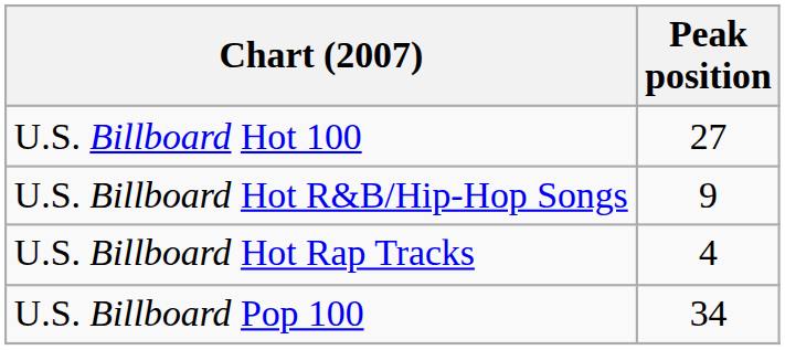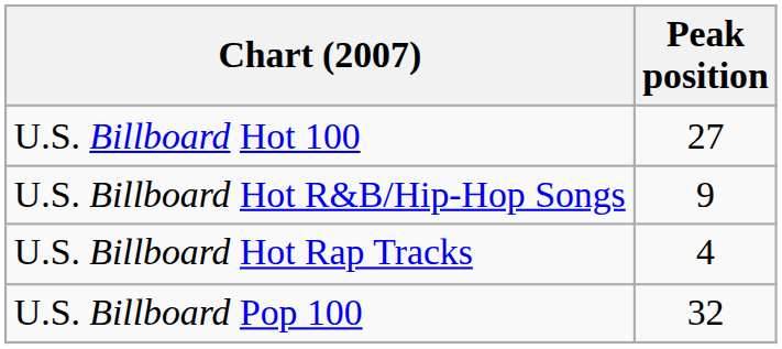 <table class="wikitable">
 <tr>
 <th align="left">Chart (2007)</th>
 <th align="center">Peak<br>position</th>
 </tr>
 <tr>
 <td align="left">U.S. <em><a href='#'>Billboard</a></em> <a href='#'>Hot 100</a></td>
 <td align="center">27</td>
 </tr>
 <tr>
 <td align="left">U.S. <em>Billboard</em> <a href='#'>Hot R&B/Hip-Hop Songs</a></td>
 <td align="center">9</td>
 </tr>
 <tr>
 <td align="left">U.S. <em>Billboard</em> <a href='#'>Hot Rap Tracks</a></td>
 <td align="center">4</td>
 </tr>
 <tr>
 <td align="left">U.S. <em>Billboard</em> <a href='#'>Pop 100</a></td>
-<td align="center">34</td>
+<td align="center">32</td>
 </tr>
 <tr>
 </tr>
 </table>
